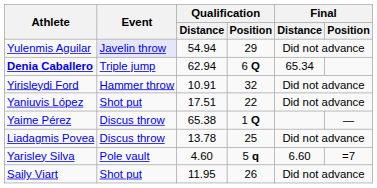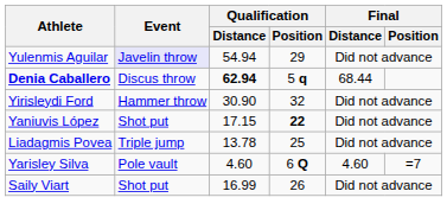 <table class=wikitable style="font-size:90%">
 <tr>
 <th rowspan="2">Athlete</th>
 <th rowspan="2">Event</th>
 <th colspan="2">Qualification</th>
 <th colspan="2">Final</th>
 </tr>
 <tr style="font-size:95%">
 <th>Distance</th>
 <th>Position</th>
 <th>Distance</th>
 <th>Position</th>
 </tr>
 <tr align=center>
 <td align=left><a href='#'>Yulenmis Aguilar</a></td>
 <td align=left style="background: lavender;"><a href='#'>Javelin throw</a></td>
 <td>54.94</td>
 <td>29</td>
 <td colspan=2>Did not advance</td>
 </tr>
 <tr align=center>
 <td align=left><strong><a href='#'>Denia Caballero</a></strong></td>
-<td align=left><a href='#'>Triple jump</a></td>
-<td>62.94</td>
-<td>6 <strong>Q</strong></td>
-<td>65.34</td>
+<td align=left><a href='#'>Discus throw</a></td>
+<td><strong>62.94</strong></td>
+<td>5 <strong>q</strong></td>
+<td>68.44</td>
 <td></td>
 </tr>
 <tr align=center>
 <td align=left><a href='#'>Yirisleydi Ford</a></td>
 <td align=left><a href='#'>Hammer throw</a></td>
-<td>10.91</td>
+<td>30.90</td>
 <td>32</td>
 <td colspan=2>Did not advance</td>
 </tr>
 <tr align=center>
 <td align=left><a href='#'>Yaniuvis López</a></td>
 <td align=left><a href='#'>Shot put</a></td>
-<td>17.51</td>
-<td>22</td>
+<td>17.15</td>
+<td><strong>22</strong></td>
 <td colspan=2>Did not advance</td>
 </tr>
 <tr align=center>
-<td align=left><a href='#'>Yaime Pérez</a></td>
-<td align=left><a href='#'>Discus throw</a></td>
-<td>65.38</td>
-<td>1 <strong>Q</strong></td>
-<td></td>
-<td>—</td>
-</tr>
-<tr align=center>
 <td align=left><a href='#'>Liadagmis Povea</a></td>
-<td align=left><a href='#'>Discus throw</a></td>
+<td align=left><a href='#'>Triple jump</a></td>
 <td>13.78</td>
 <td>25</td>
 <td colspan=2>Did not advance</td>
 </tr>
 <tr align=center>
 <td align=left><a href='#'>Yarisley Silva</a></td>
 <td align=left><a href='#'>Pole vault</a></td>
 <td>4.60</td>
-<td>5 <strong>q</strong></td>
-<td>6.60</td>
+<td>6 <strong>Q</strong></td>
+<td>4.60</td>
 <td>=7</td>
 </tr>
 <tr align=center>
 <td align=left><a href='#'>Saily Viart</a></td>
 <td align=left><a href='#'>Shot put</a></td>
-<td>11.95</td>
+<td>16.99</td>
 <td>26</td>
 <td colspan=2>Did not advance</td>
 </tr>
 </table>
